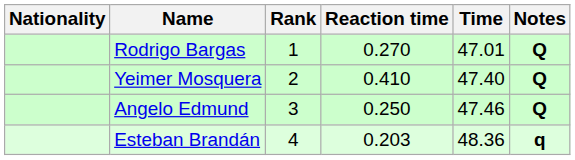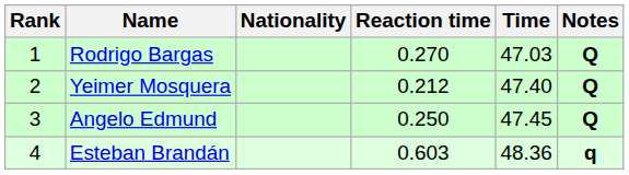 <table class="wikitable sortable" style="text-align:center">
 <tr>
+<th>Rank</th>
+<th>Name</th>
 <th>Nationality</th>
-<th>Name</th>
-<th>Rank</th>
 <th>Reaction time</th>
 <th>Time</th>
 <th>Notes</th>
 </tr>
 <tr bgcolor=ccffcc>
+<td>1</td>
+<td align=left><a href='#'>Rodrigo Bargas</a></td>
 <td align=left></td>
-<td align=left><a href='#'>Rodrigo Bargas</a></td>
-<td>1</td>
 <td>0.270</td>
-<td>47.01</td>
+<td>47.03</td>
 <td><strong>Q</strong></td>
 </tr>
 <tr bgcolor=ccffcc>
+<td>2</td>
+<td align=left><a href='#'>Yeimer Mosquera</a></td>
 <td align=left></td>
-<td align=left><a href='#'>Yeimer Mosquera</a></td>
-<td>2</td>
-<td>0.410</td>
+<td>0.212</td>
 <td>47.40</td>
 <td><strong>Q</strong></td>
 </tr>
 <tr bgcolor=ccffcc>
+<td>3</td>
+<td align=left><a href='#'>Angelo Edmund</a></td>
 <td align=left></td>
-<td align=left><a href='#'>Angelo Edmund</a></td>
-<td>3</td>
 <td>0.250</td>
-<td>47.46</td>
+<td>47.45</td>
 <td><strong>Q</strong></td>
 </tr>
 <tr bgcolor=ddffdd>
+<td>4</td>
+<td align=left><a href='#'>Esteban Brandán</a></td>
 <td align=left></td>
-<td align=left><a href='#'>Esteban Brandán</a></td>
-<td>4</td>
-<td>0.203</td>
+<td>0.603</td>
 <td>48.36</td>
 <td><strong>q</strong></td>
 </tr>
 </table>
